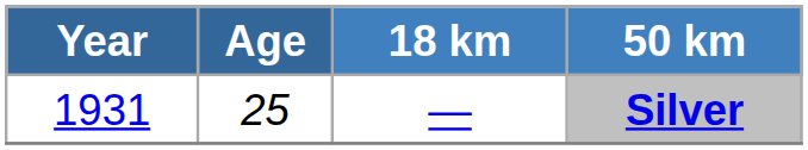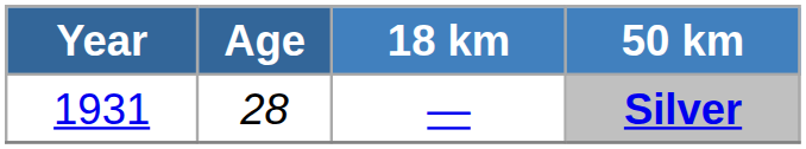 <table class="wikitable" style="font-size:95%; text-align:center; border:grey solid 1px; border-collapse:collapse; background:#ffffff;">
 <tr>
 <th style="background-color:#369; color:white; width:60px;"> Year </th>
 <th style="background-color:#369; color:white; width:40px;"> Age </th>
 <th style="background-color:#4180be; color:white; width:75px;"> 18 km </th>
 <th style="background-color:#4180be; color:white; width:75px;"> 50 km </th>
 </tr>
 <tr>
 <td><a href='#'>1931</a></td>
-<td><em>25</em></td>
+<td><em>28</em></td>
 <td><a href='#'>—</a></td>
 <td style="background:silver;"><a href='#'><strong>Silver</strong></a></td>
 </tr>
 <tr>
 </tr>
 </table>
